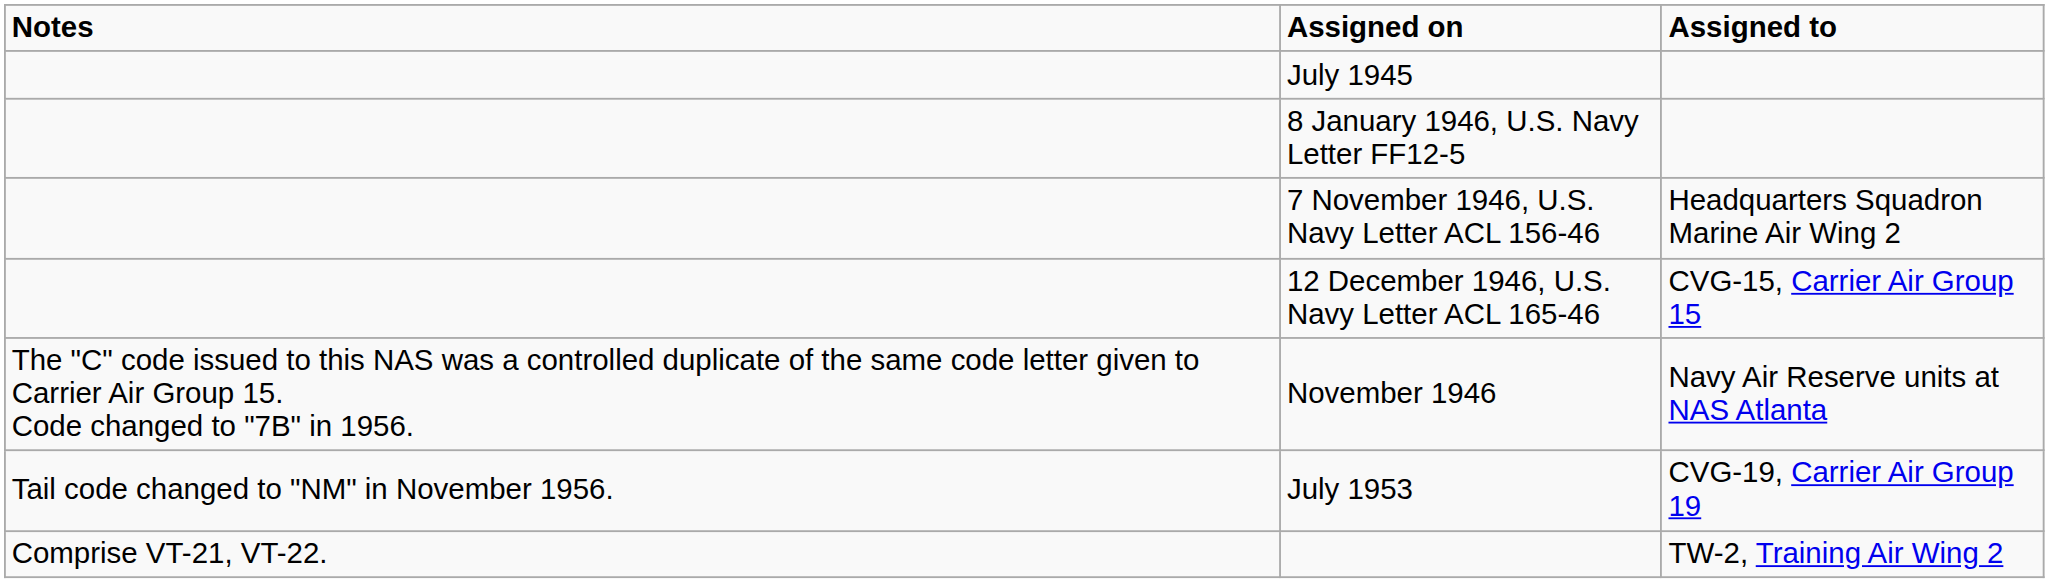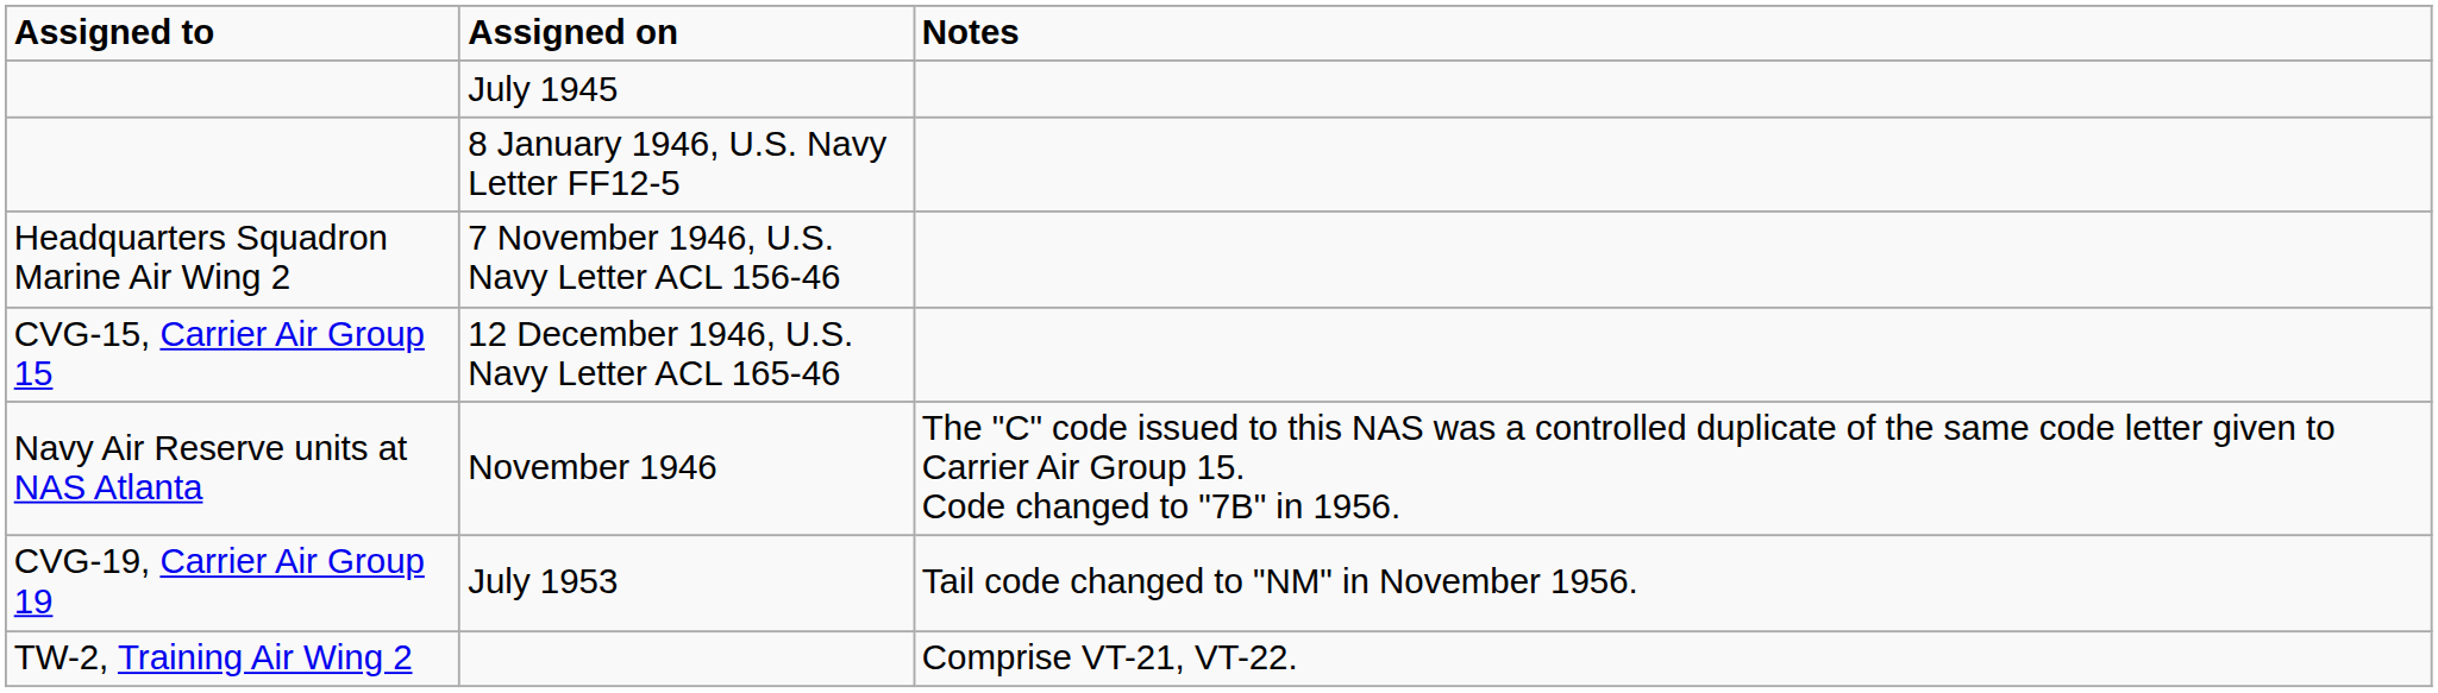 <table class="wikitable" style="width: 70%;">
 <tr>
+<td style="width: 200px;"><strong>Assigned to</strong></td>
+<td style="width: 200px;"><strong>Assigned on</strong></td>
 <td><strong>Notes</strong></td>
-<td style="width: 200px;"><strong>Assigned on</strong></td>
-<td style="width: 200px;"><strong>Assigned to</strong></td>
 </tr>
 <tr>
 <td></td>
 <td>July 1945</td>
 <td></td>
 </tr>
 <tr>
 <td></td>
 <td>8 January 1946, U.S. Navy Letter FF12-5</td>
 <td></td>
 </tr>
 <tr>
+<td>Headquarters Squadron Marine Air Wing 2</td>
+<td>7 November 1946, U.S. Navy Letter ACL 156-46</td>
 <td></td>
-<td>7 November 1946, U.S. Navy Letter ACL 156-46</td>
-<td>Headquarters Squadron Marine Air Wing 2</td>
 </tr>
 <tr>
+<td>CVG-15, <a href='#'>Carrier Air Group 15</a></td>
+<td>12 December 1946, U.S. Navy Letter ACL 165-46</td>
 <td></td>
-<td>12 December 1946, U.S. Navy Letter ACL 165-46</td>
-<td>CVG-15, <a href='#'>Carrier Air Group 15</a></td>
 </tr>
 <tr>
+<td>Navy Air Reserve units at <a href='#'>NAS Atlanta</a></td>
+<td>November 1946</td>
 <td>The "C" code issued to this NAS was a controlled duplicate of the same code letter given to Carrier Air Group 15.<br>Code changed to "7B" in 1956.</td>
-<td>November 1946</td>
-<td>Navy Air Reserve units at <a href='#'>NAS Atlanta</a></td>
 </tr>
 <tr>
+<td>CVG-19, <a href='#'>Carrier Air Group 19</a></td>
+<td>July 1953</td>
 <td>Tail code changed to "NM" in November 1956.</td>
-<td>July 1953</td>
-<td>CVG-19, <a href='#'>Carrier Air Group 19</a></td>
 </tr>
 <tr>
+<td>TW-2, <a href='#'>Training Air Wing 2</a></td>
+<td></td>
 <td>Comprise VT-21, VT-22.</td>
-<td></td>
-<td>TW-2, <a href='#'>Training Air Wing 2</a></td>
 </tr>
 </table>
